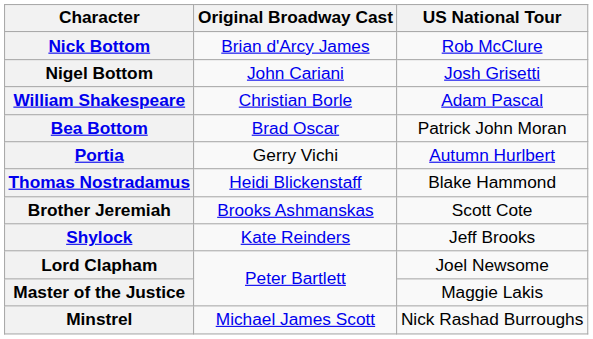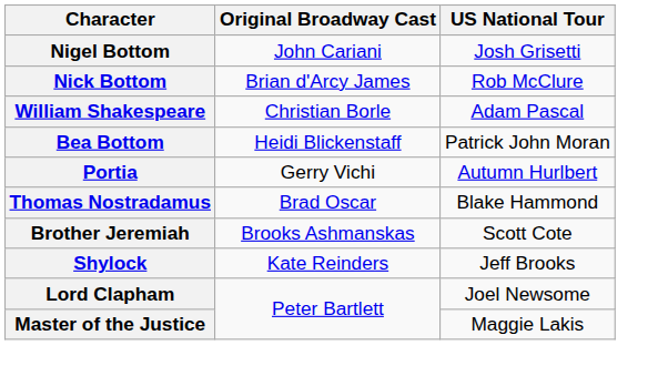 <table class="wikitable" style="width:1000;">
 <tr>
 <th>Character</th>
 <th>Original Broadway Cast <br> </th>
 <th>US National Tour <br> </th>
 </tr>
 <tr>
+<th>Nigel Bottom</th>
+<td colspan="1" align="center"><a href='#'>John Cariani</a></td>
+<td colspan="1" align="center"><a href='#'>Josh Grisetti</a></td>
+</tr>
+<tr>
 <th><a href='#'>Nick Bottom</a></th>
 <td colspan='1' align=center><a href='#'>Brian d'Arcy James</a></td>
 <td colspan='1' align=center><a href='#'>Rob McClure</a></td>
-</tr>
-<tr>
-<th>Nigel Bottom</th>
-<td colspan="1" align="center"><a href='#'>John Cariani</a></td>
-<td colspan="1" align="center"><a href='#'>Josh Grisetti</a></td>
 </tr>
 <tr>
 <th><a href='#'>William Shakespeare</a></th>
 <td colspan='1' align=center><a href='#'>Christian Borle</a></td>
 <td colspan='1' align=center><a href='#'>Adam Pascal</a></td>
 </tr>
 <tr>
 <th><a href='#'>Bea Bottom</a></th>
-<td colspan='1' align=center><a href='#'>Brad Oscar</a></td>
+<td colspan='1' align=center><a href='#'>Heidi Blickenstaff</a></td>
 <td align=center>Patrick John Moran</td>
 </tr>
 <tr>
 <th><a href='#'>Portia</a></th>
 <td colspan="1" align="center">Gerry Vichi</td>
 <td colspan="1" align="center"><a href='#'>Autumn Hurlbert</a></td>
 </tr>
 <tr>
 <th><a href='#'>Thomas Nostradamus</a></th>
-<td colspan='1' align=center><a href='#'>Heidi Blickenstaff</a></td>
+<td colspan='1' align=center><a href='#'>Brad Oscar</a></td>
 <td colspan='1' align=center>Blake Hammond</td>
 </tr>
 <tr>
 <th>Brother Jeremiah</th>
 <td colspan='1' align=center><a href='#'>Brooks Ashmanskas</a></td>
 <td colspan='1' align=center>Scott Cote</td>
 </tr>
 <tr>
 <th><a href='#'>Shylock</a></th>
 <td colspan="1" align="center"><a href='#'>Kate Reinders</a></td>
 <td colspan="1" align="center">Jeff Brooks</td>
 </tr>
 <tr>
 <th>Lord Clapham</th>
 <td rowspan=2 colspan="1" align="center"><a href='#'>Peter Bartlett</a></td>
 <td colspan="1" align="center">Joel Newsome</td>
 </tr>
 <tr>
 <th>Master of the Justice</th>
 <td colspan='1' align=center>Maggie Lakis</td>
 </tr>
-<tr>
-<th>Minstrel</th>
-<td colspan="1" align="center"><a href='#'>Michael James Scott</a></td>
-<td colspan="1" align="center">Nick Rashad Burroughs</td>
-</tr>
 </table>
